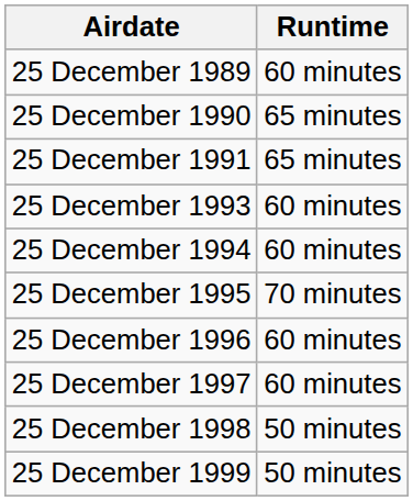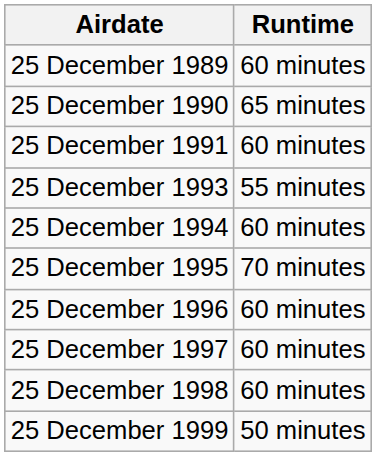 <table class="wikitable">
 <tr>
 <th>Airdate</th>
 <th>Runtime</th>
 </tr>
 <tr>
 <td>25 December 1989</td>
 <td>60 minutes</td>
 </tr>
 <tr>
 <td>25 December 1990</td>
 <td>65 minutes</td>
 </tr>
 <tr>
 <td>25 December 1991</td>
-<td>65 minutes</td>
+<td>60 minutes</td>
 </tr>
 <tr>
 <td>25 December 1993</td>
-<td>60 minutes</td>
+<td>55 minutes</td>
 </tr>
 <tr>
 <td>25 December 1994</td>
 <td>60 minutes</td>
 </tr>
 <tr>
 <td>25 December 1995</td>
 <td>70 minutes</td>
 </tr>
 <tr>
 <td>25 December 1996</td>
 <td>60 minutes</td>
 </tr>
 <tr>
 <td>25 December 1997</td>
 <td>60 minutes</td>
 </tr>
 <tr>
 <td>25 December 1998</td>
-<td>50 minutes</td>
+<td>60 minutes</td>
 </tr>
 <tr>
 <td>25 December 1999</td>
 <td>50 minutes</td>
 </tr>
 </table>
